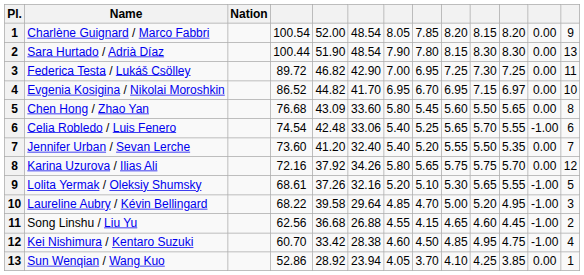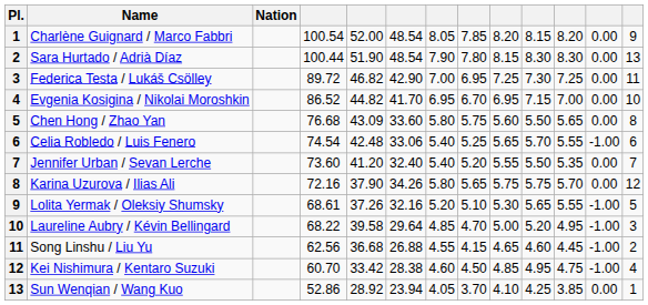 <table class="wikitable sortable" style="text-align:center">
 <tr>
 <th>Pl.</th>
 <th>Name</th>
 <th>Nation</th>
 <th></th>
 <th></th>
 <th></th>
 <th></th>
 <th></th>
 <th></th>
 <th></th>
 <th></th>
 <th></th>
 <th></th>
 </tr>
 <tr>
 <th>1</th>
 <td align=left><a href='#'>Charlène Guignard</a> / <a href='#'>Marco Fabbri</a></td>
 <td align=left></td>
 <td>100.54</td>
 <td>52.00</td>
 <td>48.54</td>
 <td>8.05</td>
 <td>7.85</td>
 <td>8.20</td>
 <td>8.15</td>
 <td>8.20</td>
 <td>0.00</td>
 <td>9</td>
 </tr>
 <tr>
 <th>2</th>
 <td align=left><a href='#'>Sara Hurtado</a> / <a href='#'>Adrià Díaz</a></td>
 <td align=left></td>
 <td>100.44</td>
 <td>51.90</td>
 <td>48.54</td>
 <td>7.90</td>
 <td>7.80</td>
 <td>8.15</td>
 <td>8.30</td>
 <td>8.30</td>
 <td>0.00</td>
 <td>13</td>
 </tr>
 <tr>
 <th>3</th>
 <td align=left><a href='#'>Federica Testa</a> / <a href='#'>Lukáš Csölley</a></td>
 <td align=left></td>
 <td>89.72</td>
 <td>46.82</td>
 <td>42.90</td>
 <td>7.00</td>
 <td>6.95</td>
 <td>7.25</td>
 <td>7.30</td>
 <td>7.25</td>
 <td>0.00</td>
 <td>11</td>
 </tr>
 <tr>
 <th>4</th>
 <td align=left><a href='#'>Evgenia Kosigina</a> / <a href='#'>Nikolai Moroshkin</a></td>
 <td align=left></td>
 <td>86.52</td>
 <td>44.82</td>
 <td>41.70</td>
 <td>6.95</td>
 <td>6.70</td>
 <td>6.95</td>
 <td>7.15</td>
-<td>6.97</td>
+<td>7.00</td>
 <td>0.00</td>
 <td>10</td>
 </tr>
 <tr>
 <th>5</th>
 <td align=left><a href='#'>Chen Hong</a> / <a href='#'>Zhao Yan</a></td>
 <td align=left></td>
 <td>76.68</td>
 <td>43.09</td>
 <td>33.60</td>
 <td>5.80</td>
-<td>5.45</td>
+<td>5.75</td>
 <td>5.60</td>
 <td>5.50</td>
 <td>5.65</td>
 <td>0.00</td>
 <td>8</td>
 </tr>
 <tr>
 <th>6</th>
 <td align=left><a href='#'>Celia Robledo</a> / <a href='#'>Luis Fenero</a></td>
 <td align=left></td>
 <td>74.54</td>
 <td>42.48</td>
 <td>33.06</td>
 <td>5.40</td>
 <td>5.25</td>
 <td>5.65</td>
 <td>5.70</td>
 <td>5.55</td>
 <td>-1.00</td>
 <td>6</td>
 </tr>
 <tr>
 <th>7</th>
 <td align=left><a href='#'>Jennifer Urban</a> / <a href='#'>Sevan Lerche</a></td>
 <td align=left></td>
 <td>73.60</td>
 <td>41.20</td>
 <td>32.40</td>
 <td>5.40</td>
 <td>5.20</td>
 <td>5.55</td>
 <td>5.50</td>
 <td>5.35</td>
 <td>0.00</td>
 <td>7</td>
 </tr>
 <tr>
 <th>8</th>
 <td align=left><a href='#'>Karina Uzurova</a> / <a href='#'>Ilias Ali</a></td>
 <td align=left></td>
 <td>72.16</td>
-<td>37.92</td>
+<td>37.90</td>
 <td>34.26</td>
 <td>5.80</td>
 <td>5.65</td>
 <td>5.75</td>
 <td>5.75</td>
 <td>5.70</td>
 <td>0.00</td>
 <td>12</td>
 </tr>
 <tr>
 <th>9</th>
 <td align=left><a href='#'>Lolita Yermak</a> / <a href='#'>Oleksiy Shumsky</a></td>
 <td align=left></td>
 <td>68.61</td>
 <td>37.26</td>
 <td>32.16</td>
 <td>5.20</td>
 <td>5.10</td>
 <td>5.30</td>
 <td>5.65</td>
 <td>5.55</td>
 <td>-1.00</td>
 <td>5</td>
 </tr>
 <tr>
 <th>10</th>
 <td align=left><a href='#'>Laureline Aubry</a> / <a href='#'>Kévin Bellingard</a></td>
 <td align=left></td>
 <td>68.22</td>
 <td>39.58</td>
 <td>29.64</td>
 <td>4.85</td>
 <td>4.70</td>
 <td>5.00</td>
 <td>5.20</td>
 <td>4.95</td>
 <td>-1.00</td>
 <td>3</td>
 </tr>
 <tr>
 <th>11</th>
 <td align=left>Song Linshu / <a href='#'>Liu Yu</a></td>
 <td align=left></td>
 <td>62.56</td>
 <td>36.68</td>
 <td>26.88</td>
 <td>4.55</td>
 <td>4.15</td>
 <td>4.65</td>
 <td>4.60</td>
 <td>4.45</td>
 <td>-1.00</td>
 <td>2</td>
 </tr>
 <tr>
 <th>12</th>
 <td align=left><a href='#'>Kei Nishimura</a> / <a href='#'>Kentaro Suzuki</a></td>
 <td align=left></td>
 <td>60.70</td>
 <td>33.42</td>
 <td>28.38</td>
 <td>4.60</td>
 <td>4.50</td>
 <td>4.85</td>
 <td>4.95</td>
 <td>4.75</td>
 <td>-1.00</td>
 <td>4</td>
 </tr>
 <tr>
 <th>13</th>
 <td align=left><a href='#'>Sun Wenqian</a> / <a href='#'>Wang Kuo</a></td>
 <td align=left></td>
 <td>52.86</td>
 <td>28.92</td>
 <td>23.94</td>
 <td>4.05</td>
 <td>3.70</td>
 <td>4.10</td>
 <td>4.25</td>
 <td>3.85</td>
 <td>0.00</td>
 <td>1</td>
 </tr>
 </table>
